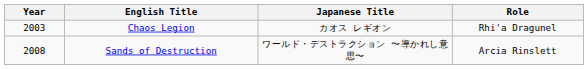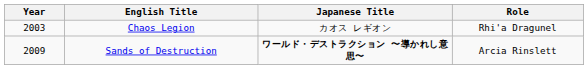 <table class="wikitable" style="text-align:center; font-size:0.9em;">
 <tr>
 <th width="70">Year</th>
 <th width="240">English Title</th>
 <th width="240">Japanese Title</th>
 <th width="160">Role</th>
 </tr>
 <tr>
 <td>2003</td>
 <td><a href='#'>Chaos Legion</a></td>
 <td>カオス レギオン</td>
 <td>Rhi'a Dragunel</td>
 </tr>
 <tr>
-<td>2008</td>
+<td>2009</td>
 <td><a href='#'>Sands of Destruction</a></td>
-<td>ワールド・デストラクション 〜導かれし意思〜</td>
+<td><strong>ワールド・デストラクション 〜導かれし意思〜</strong></td>
 <td>Arcia Rinslett</td>
 </tr>
 </table>
